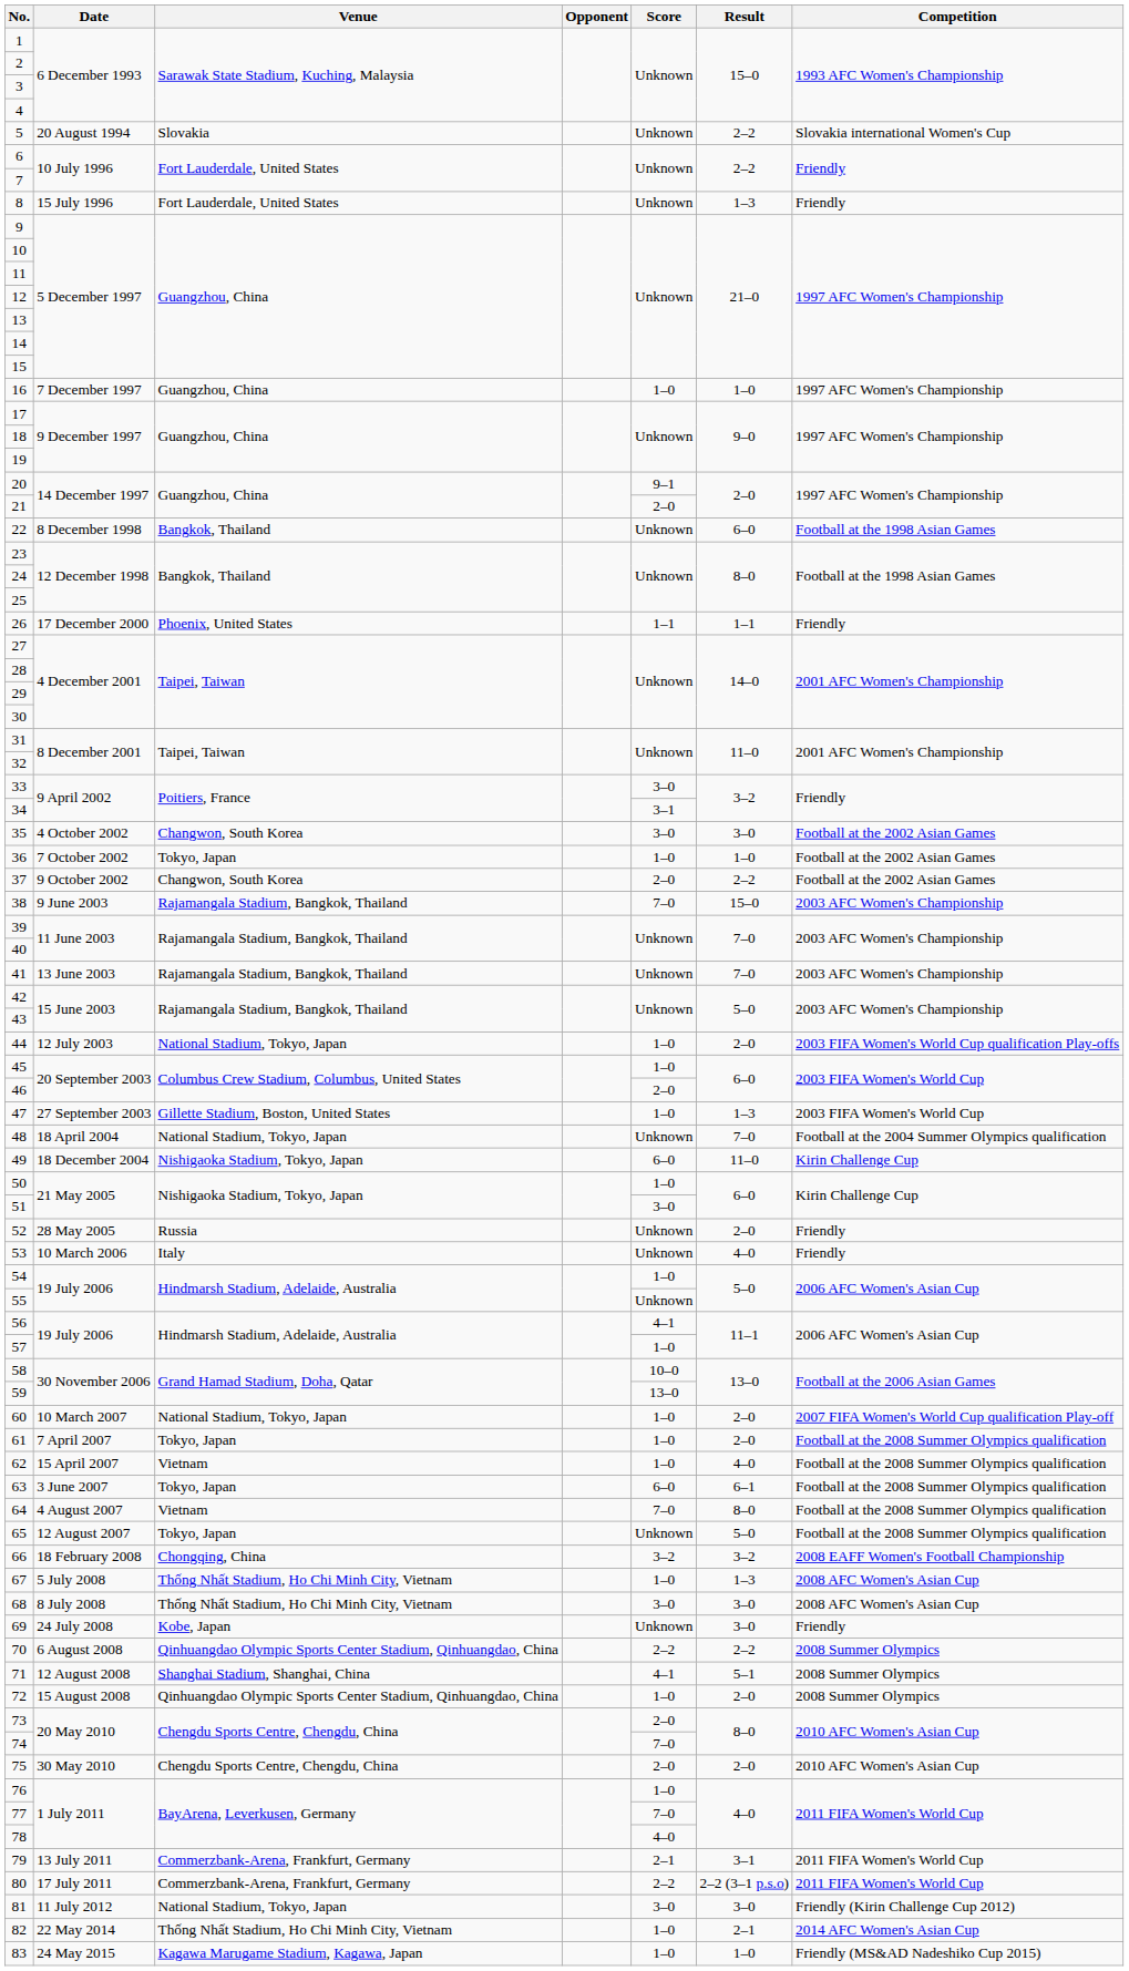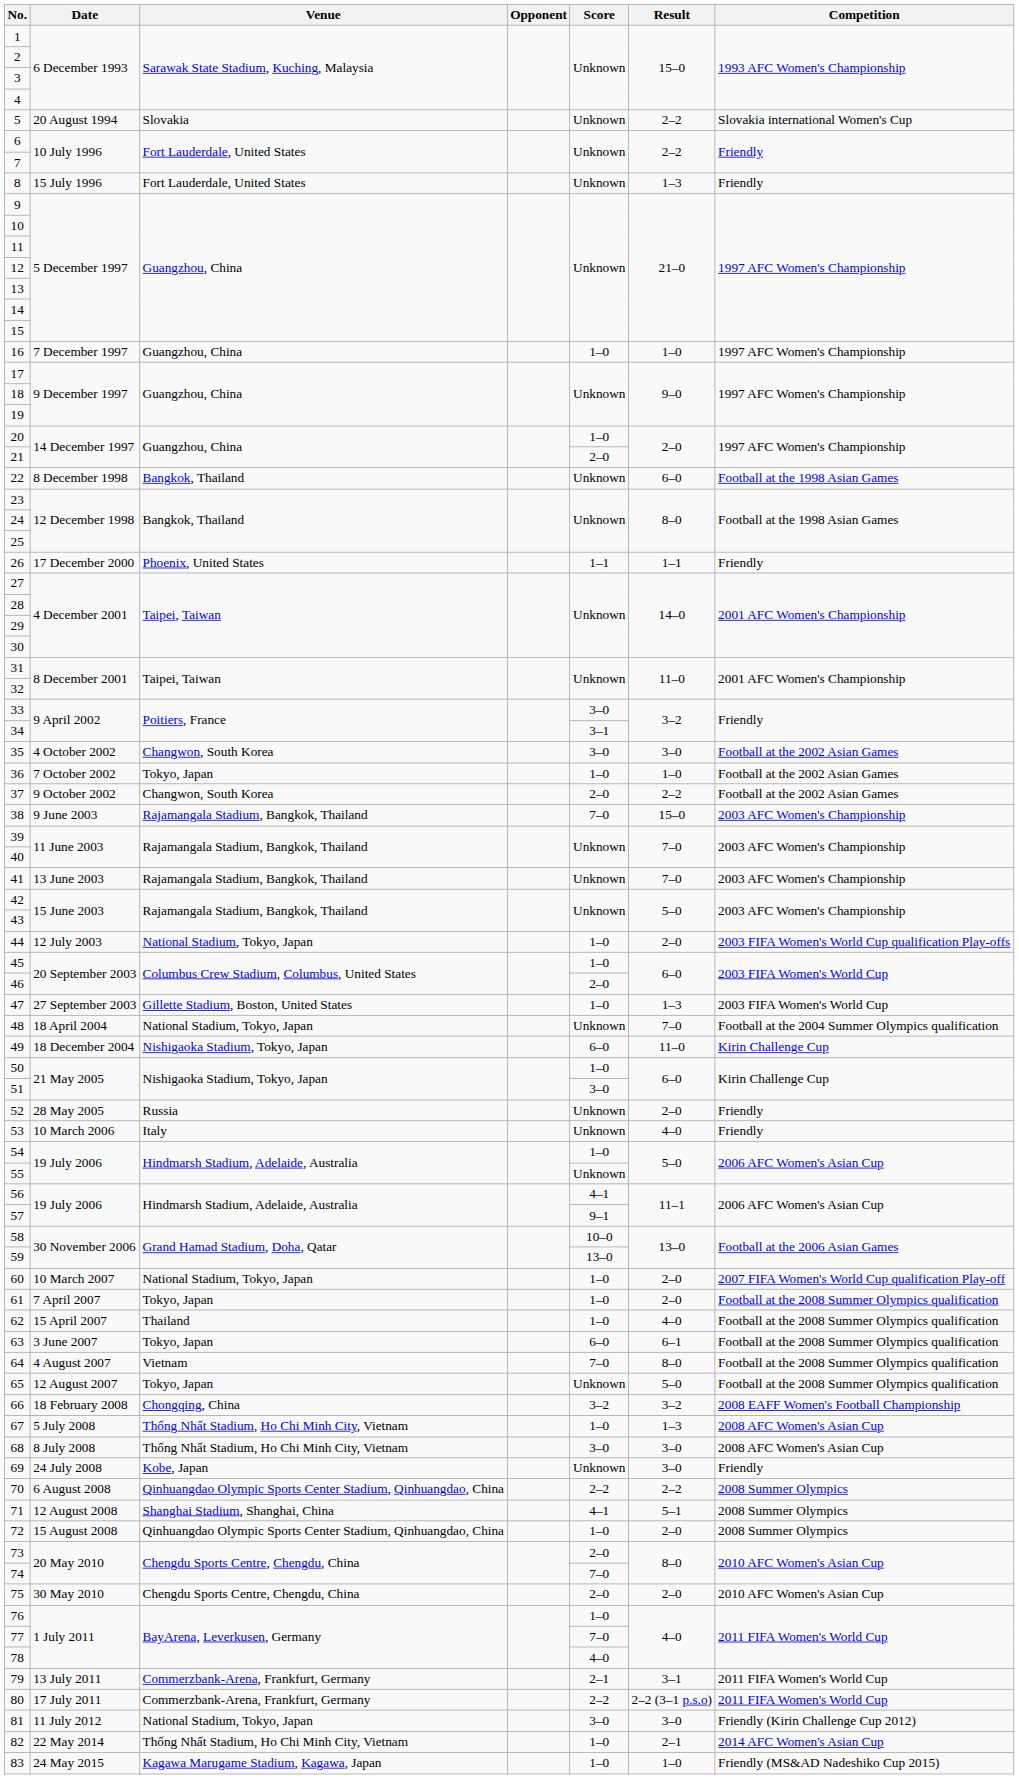 <table class="wikitable sortable">
 <tr>
 <th scope="col">No.</th>
 <th scope="col">Date</th>
 <th scope="col">Venue</th>
 <th scope="col">Opponent</th>
 <th scope="col">Score</th>
 <th scope="col">Result</th>
 <th scope="col">Competition</th>
 </tr>
 <tr>
 <td align="center">1</td>
 <td rowspan="4">6 December 1993</td>
 <td rowspan="4"><a href='#'>Sarawak State Stadium</a>, <a href='#'>Kuching</a>, Malaysia</td>
 <td rowspan="4"></td>
 <td rowspan="4">Unknown</td>
 <td rowspan="4" style="text-align:center">15–0</td>
 <td rowspan="4"><a href='#'>1993 AFC Women's Championship</a></td>
 </tr>
 <tr>
 <td align="center">2</td>
 </tr>
 <tr>
 <td align="center">3</td>
 </tr>
 <tr>
 <td align="center">4</td>
 </tr>
 <tr>
 <td align="center">5</td>
 <td>20 August 1994</td>
 <td>Slovakia</td>
 <td></td>
 <td>Unknown</td>
 <td align="center">2–2</td>
 <td>Slovakia international Women's Cup</td>
 </tr>
 <tr>
 <td align="center">6</td>
 <td rowspan="2">10 July 1996</td>
 <td rowspan="2"><a href='#'>Fort Lauderdale</a>, United States</td>
 <td rowspan="2"></td>
 <td rowspan="2">Unknown</td>
 <td rowspan="2" style="text-align:center">2–2</td>
 <td rowspan="2"><a href='#'>Friendly</a></td>
 </tr>
 <tr>
 <td align="center">7</td>
 </tr>
 <tr>
 <td align="center">8</td>
 <td>15 July 1996</td>
 <td>Fort Lauderdale, United States</td>
 <td></td>
 <td>Unknown</td>
 <td align="center">1–3</td>
 <td>Friendly</td>
 </tr>
 <tr>
 <td align="center">9</td>
 <td rowspan="7">5 December 1997</td>
 <td rowspan="7"><a href='#'>Guangzhou</a>, China</td>
 <td rowspan="7"></td>
 <td rowspan="7">Unknown</td>
 <td rowspan="7" style="text-align:center">21–0</td>
 <td rowspan="7"><a href='#'>1997 AFC Women's Championship</a></td>
 </tr>
 <tr>
 <td align="center">10</td>
 </tr>
 <tr>
 <td align="center">11</td>
 </tr>
 <tr>
 <td align="center">12</td>
 </tr>
 <tr>
 <td align="center">13</td>
 </tr>
 <tr>
 <td align="center">14</td>
 </tr>
 <tr>
 <td align="center">15</td>
 </tr>
 <tr>
 <td align="center">16</td>
 <td>7 December 1997</td>
 <td>Guangzhou, China</td>
 <td></td>
 <td align="center">1–0</td>
 <td align="center">1–0</td>
 <td>1997 AFC Women's Championship</td>
 </tr>
 <tr>
 <td align="center">17</td>
 <td rowspan="3">9 December 1997</td>
 <td rowspan="3">Guangzhou, China</td>
 <td rowspan="3"></td>
 <td rowspan="3">Unknown</td>
 <td rowspan="3" style="text-align:center">9–0</td>
 <td rowspan="3">1997 AFC Women's Championship</td>
 </tr>
 <tr>
 <td align="center">18</td>
 </tr>
 <tr>
 <td align="center">19</td>
 </tr>
 <tr>
 <td align="center">20</td>
 <td rowspan="2">14 December 1997</td>
 <td rowspan="2">Guangzhou, China</td>
 <td rowspan="2"></td>
-<td align="center">9–1</td>
+<td align="center">1–0</td>
 <td rowspan="2" style="text-align:center">2–0</td>
 <td rowspan="2">1997 AFC Women's Championship</td>
 </tr>
 <tr>
 <td align="center">21</td>
 <td align="center">2–0</td>
 </tr>
 <tr>
 <td align="center">22</td>
 <td>8 December 1998</td>
 <td><a href='#'>Bangkok</a>, Thailand</td>
 <td></td>
 <td>Unknown</td>
 <td align="center">6–0</td>
 <td><a href='#'>Football at the 1998 Asian Games</a></td>
 </tr>
 <tr>
 <td align="center">23</td>
 <td rowspan="3">12 December 1998</td>
 <td rowspan="3">Bangkok, Thailand</td>
 <td rowspan="3"></td>
 <td rowspan="3">Unknown</td>
 <td rowspan="3" style="text-align:center">8–0</td>
 <td rowspan="3">Football at the 1998 Asian Games</td>
 </tr>
 <tr>
 <td align="center">24</td>
 </tr>
 <tr>
 <td align="center">25</td>
 </tr>
 <tr>
 <td align="center">26</td>
 <td>17 December 2000</td>
 <td><a href='#'>Phoenix</a>, United States</td>
 <td></td>
 <td align="center">1–1</td>
 <td align="center">1–1</td>
 <td>Friendly</td>
 </tr>
 <tr>
 <td align="center">27</td>
 <td rowspan="4">4 December 2001</td>
 <td rowspan="4"><a href='#'>Taipei</a>, <a href='#'>Taiwan</a></td>
 <td rowspan="4"></td>
 <td rowspan="4">Unknown</td>
 <td rowspan="4" style="text-align:center">14–0</td>
 <td rowspan="4"><a href='#'>2001 AFC Women's Championship</a></td>
 </tr>
 <tr>
 <td align="center">28</td>
 </tr>
 <tr>
 <td align="center">29</td>
 </tr>
 <tr>
 <td align="center">30</td>
 </tr>
 <tr>
 <td align="center">31</td>
 <td rowspan="2">8 December 2001</td>
 <td rowspan="2">Taipei, Taiwan</td>
 <td rowspan="2"></td>
 <td rowspan="2">Unknown</td>
 <td rowspan="2" style="text-align:center">11–0</td>
 <td rowspan="2">2001 AFC Women's Championship</td>
 </tr>
 <tr>
 <td align="center">32</td>
 </tr>
 <tr>
 <td align="center">33</td>
 <td rowspan="2">9 April 2002</td>
 <td rowspan="2"><a href='#'>Poitiers</a>, France</td>
 <td rowspan="2"></td>
 <td align="center">3–0</td>
 <td rowspan="2" style="text-align:center">3–2</td>
 <td rowspan="2">Friendly</td>
 </tr>
 <tr>
 <td align="center">34</td>
 <td align="center">3–1</td>
 </tr>
 <tr>
 <td align="center">35</td>
 <td>4 October 2002</td>
 <td><a href='#'>Changwon</a>, South Korea</td>
 <td></td>
 <td align="center">3–0</td>
 <td align="center">3–0</td>
 <td><a href='#'>Football at the 2002 Asian Games</a></td>
 </tr>
 <tr>
 <td align="center">36</td>
 <td>7 October 2002</td>
 <td>Tokyo, Japan</td>
 <td></td>
 <td align="center">1–0</td>
 <td align="center">1–0</td>
 <td>Football at the 2002 Asian Games</td>
 </tr>
 <tr>
 <td align="center">37</td>
 <td>9 October 2002</td>
 <td>Changwon, South Korea</td>
 <td></td>
 <td align="center">2–0</td>
 <td align="center">2–2</td>
 <td>Football at the 2002 Asian Games</td>
 </tr>
 <tr>
 <td align="center">38</td>
 <td>9 June 2003</td>
 <td><a href='#'>Rajamangala Stadium</a>, Bangkok, Thailand</td>
 <td></td>
 <td align="center">7–0</td>
 <td align="center">15–0</td>
 <td><a href='#'>2003 AFC Women's Championship</a></td>
 </tr>
 <tr>
 <td align="center">39</td>
 <td rowspan="2">11 June 2003</td>
 <td rowspan="2">Rajamangala Stadium, Bangkok, Thailand</td>
 <td rowspan="2"></td>
 <td rowspan="2">Unknown</td>
 <td rowspan="2" style="text-align:center">7–0</td>
 <td rowspan="2">2003 AFC Women's Championship</td>
 </tr>
 <tr>
 <td align="center">40</td>
 </tr>
 <tr>
 <td align="center">41</td>
 <td>13 June 2003</td>
 <td>Rajamangala Stadium, Bangkok, Thailand</td>
 <td></td>
 <td>Unknown</td>
 <td align="center">7–0</td>
 <td>2003 AFC Women's Championship</td>
 </tr>
 <tr>
 <td align="center">42</td>
 <td rowspan="2">15 June 2003</td>
 <td rowspan="2">Rajamangala Stadium, Bangkok, Thailand</td>
 <td rowspan="2"></td>
 <td rowspan="2">Unknown</td>
 <td rowspan="2" style="text-align:center">5–0</td>
 <td rowspan="2">2003 AFC Women's Championship</td>
 </tr>
 <tr>
 <td align="center">43</td>
 </tr>
 <tr>
 <td align="center">44</td>
 <td>12 July 2003</td>
 <td><a href='#'>National Stadium</a>, Tokyo, Japan</td>
 <td></td>
 <td align="center">1–0</td>
 <td align="center">2–0</td>
 <td><a href='#'>2003 FIFA Women's World Cup qualification Play-offs</a></td>
 </tr>
 <tr>
 <td align="center">45</td>
 <td rowspan="2">20 September 2003</td>
 <td rowspan="2"><a href='#'>Columbus Crew Stadium</a>, <a href='#'>Columbus</a>, United States</td>
 <td rowspan="2"></td>
 <td align="center">1–0</td>
 <td rowspan="2" style="text-align:center">6–0</td>
 <td rowspan="2"><a href='#'>2003 FIFA Women's World Cup</a></td>
 </tr>
 <tr>
 <td align="center">46</td>
 <td align="center">2–0</td>
 </tr>
 <tr>
 <td align="center">47</td>
 <td>27 September 2003</td>
 <td><a href='#'>Gillette Stadium</a>, Boston, United States</td>
 <td></td>
 <td align="center">1–0</td>
 <td align="center">1–3</td>
 <td>2003 FIFA Women's World Cup</td>
 </tr>
 <tr>
 <td align="center">48</td>
 <td>18 April 2004</td>
 <td>National Stadium, Tokyo, Japan</td>
 <td></td>
 <td>Unknown</td>
 <td align="center">7–0</td>
 <td>Football at the 2004 Summer Olympics qualification</td>
 </tr>
 <tr>
 <td align="center">49</td>
 <td>18 December 2004</td>
 <td><a href='#'>Nishigaoka Stadium</a>, Tokyo, Japan</td>
 <td></td>
 <td align="center">6–0</td>
 <td align="center">11–0</td>
 <td><a href='#'>Kirin Challenge Cup</a></td>
 </tr>
 <tr>
 <td align="center">50</td>
 <td rowspan="2">21 May 2005</td>
 <td rowspan="2">Nishigaoka Stadium, Tokyo, Japan</td>
 <td rowspan="2"></td>
 <td align="center">1–0</td>
 <td rowspan="2" style="text-align:center">6–0</td>
 <td rowspan="2">Kirin Challenge Cup</td>
 </tr>
 <tr>
 <td align="center">51</td>
 <td align="center">3–0</td>
 </tr>
 <tr>
 <td align="center">52</td>
 <td>28 May 2005</td>
 <td>Russia</td>
 <td></td>
 <td>Unknown</td>
 <td align="center">2–0</td>
 <td>Friendly</td>
 </tr>
 <tr>
 <td align="center">53</td>
 <td>10 March 2006</td>
 <td>Italy</td>
 <td></td>
 <td>Unknown</td>
 <td align="center">4–0</td>
 <td>Friendly</td>
 </tr>
 <tr>
 <td align="center">54</td>
 <td rowspan="2">19 July 2006</td>
 <td rowspan="2"><a href='#'>Hindmarsh Stadium</a>, <a href='#'>Adelaide</a>, Australia</td>
 <td rowspan="2"></td>
 <td align="center">1–0</td>
 <td rowspan="2" style="text-align:center">5–0</td>
 <td rowspan="2"><a href='#'>2006 AFC Women's Asian Cup</a></td>
 </tr>
 <tr>
 <td align="center">55</td>
 <td>Unknown</td>
 </tr>
 <tr>
 <td align="center">56</td>
 <td rowspan="2">19 July 2006</td>
 <td rowspan="2">Hindmarsh Stadium, Adelaide, Australia</td>
 <td rowspan="2"></td>
 <td align="center">4–1</td>
 <td rowspan="2" style="text-align:center">11–1</td>
 <td rowspan="2">2006 AFC Women's Asian Cup</td>
 </tr>
 <tr>
 <td align="center">57</td>
-<td align="center">1–0</td>
+<td align="center">9–1</td>
 </tr>
 <tr>
 <td align="center">58</td>
 <td rowspan="2">30 November 2006</td>
 <td rowspan="2"><a href='#'>Grand Hamad Stadium</a>, <a href='#'>Doha</a>, Qatar</td>
 <td rowspan="2"></td>
 <td align="center">10–0</td>
 <td rowspan="2" style="text-align:center">13–0</td>
 <td rowspan="2"><a href='#'>Football at the 2006 Asian Games</a></td>
 </tr>
 <tr>
 <td align="center">59</td>
 <td align="center">13–0</td>
 </tr>
 <tr>
 <td align="center">60</td>
 <td>10 March 2007</td>
 <td>National Stadium, Tokyo, Japan</td>
 <td></td>
 <td align="center">1–0</td>
 <td align="center">2–0</td>
 <td><a href='#'>2007 FIFA Women's World Cup qualification Play-off</a></td>
 </tr>
 <tr>
 <td align="center">61</td>
 <td>7 April 2007</td>
 <td>Tokyo, Japan</td>
 <td></td>
 <td align="center">1–0</td>
 <td align="center">2–0</td>
 <td><a href='#'>Football at the 2008 Summer Olympics qualification</a></td>
 </tr>
 <tr>
 <td align="center">62</td>
 <td>15 April 2007</td>
-<td>Vietnam</td>
+<td>Thailand</td>
 <td></td>
 <td align="center">1–0</td>
 <td align="center">4–0</td>
 <td>Football at the 2008 Summer Olympics qualification</td>
 </tr>
 <tr>
 <td align="center">63</td>
 <td>3 June 2007</td>
 <td>Tokyo, Japan</td>
 <td></td>
 <td align="center">6–0</td>
 <td align="center">6–1</td>
 <td>Football at the 2008 Summer Olympics qualification</td>
 </tr>
 <tr>
 <td align="center">64</td>
 <td>4 August 2007</td>
 <td>Vietnam</td>
 <td></td>
 <td align="center">7–0</td>
 <td align="center">8–0</td>
 <td>Football at the 2008 Summer Olympics qualification</td>
 </tr>
 <tr>
 <td align="center">65</td>
 <td>12 August 2007</td>
 <td>Tokyo, Japan</td>
 <td></td>
 <td>Unknown</td>
 <td align="center">5–0</td>
 <td>Football at the 2008 Summer Olympics qualification</td>
 </tr>
 <tr>
 <td align="center">66</td>
 <td>18 February 2008</td>
 <td><a href='#'>Chongqing</a>, China</td>
 <td></td>
 <td align="center">3–2</td>
 <td align="center">3–2</td>
 <td><a href='#'>2008 EAFF Women's Football Championship</a></td>
 </tr>
 <tr>
 <td align="center">67</td>
 <td>5 July 2008</td>
 <td><a href='#'>Thống Nhất Stadium</a>, <a href='#'>Ho Chi Minh City</a>, Vietnam</td>
 <td></td>
 <td align="center">1–0</td>
 <td align="center">1–3</td>
 <td><a href='#'>2008 AFC Women's Asian Cup</a></td>
 </tr>
 <tr>
 <td align="center">68</td>
 <td>8 July 2008</td>
 <td>Thống Nhất Stadium, Ho Chi Minh City, Vietnam</td>
 <td></td>
 <td align="center">3–0</td>
 <td align="center">3–0</td>
 <td>2008 AFC Women's Asian Cup</td>
 </tr>
 <tr>
 <td align="center">69</td>
 <td>24 July 2008</td>
 <td><a href='#'>Kobe</a>, Japan</td>
 <td></td>
 <td>Unknown</td>
 <td align="center">3–0</td>
 <td>Friendly</td>
 </tr>
 <tr>
 <td align="center">70</td>
 <td>6 August 2008</td>
 <td><a href='#'>Qinhuangdao Olympic Sports Center Stadium</a>, <a href='#'>Qinhuangdao</a>, China</td>
 <td></td>
 <td align="center">2–2</td>
 <td align="center">2–2</td>
 <td><a href='#'>2008 Summer Olympics</a></td>
 </tr>
 <tr>
 <td align="center">71</td>
 <td>12 August 2008</td>
 <td><a href='#'>Shanghai Stadium</a>, Shanghai, China</td>
 <td></td>
 <td align="center">4–1</td>
 <td align="center">5–1</td>
 <td>2008 Summer Olympics</td>
 </tr>
 <tr>
 <td align="center">72</td>
 <td>15 August 2008</td>
 <td>Qinhuangdao Olympic Sports Center Stadium, Qinhuangdao, China</td>
 <td></td>
 <td align="center">1–0</td>
 <td align="center">2–0</td>
 <td>2008 Summer Olympics</td>
 </tr>
 <tr>
 <td align="center">73</td>
 <td rowspan="2">20 May 2010</td>
 <td rowspan="2"><a href='#'>Chengdu Sports Centre</a>, <a href='#'>Chengdu</a>, China</td>
 <td rowspan="2"></td>
 <td align="center">2–0</td>
 <td rowspan="2" style="text-align:center">8–0</td>
 <td rowspan="2"><a href='#'>2010 AFC Women's Asian Cup</a></td>
 </tr>
 <tr>
 <td align="center">74</td>
 <td align="center">7–0</td>
 </tr>
 <tr>
 <td align="center">75</td>
 <td>30 May 2010</td>
 <td>Chengdu Sports Centre, Chengdu, China</td>
 <td></td>
 <td align="center">2–0</td>
 <td align="center">2–0</td>
 <td>2010 AFC Women's Asian Cup</td>
 </tr>
 <tr>
 <td align="center">76</td>
 <td rowspan="3">1 July 2011</td>
 <td rowspan="3"><a href='#'>BayArena</a>, <a href='#'>Leverkusen</a>, Germany</td>
 <td rowspan="3"></td>
 <td align="center">1–0</td>
 <td rowspan="3" style="text-align:center">4–0</td>
 <td rowspan="3"><a href='#'>2011 FIFA Women's World Cup</a></td>
 </tr>
 <tr>
 <td align="center">77</td>
 <td align="center">7–0</td>
 </tr>
 <tr>
 <td align="center">78</td>
 <td align="center">4–0</td>
 </tr>
 <tr>
 <td align="center">79</td>
 <td>13 July 2011</td>
 <td><a href='#'>Commerzbank-Arena</a>, Frankfurt, Germany</td>
 <td></td>
 <td align="center">2–1</td>
 <td align="center">3–1</td>
 <td>2011 FIFA Women's World Cup</td>
 </tr>
 <tr>
 <td align="center">80</td>
 <td>17 July 2011</td>
 <td>Commerzbank-Arena, Frankfurt, Germany</td>
 <td></td>
 <td align="center">2–2</td>
 <td align="center">2–2 (3–1 <a href='#'>p.s.o</a>)</td>
 <td><a href='#'>2011 FIFA Women's World Cup</a></td>
 </tr>
 <tr>
 <td align="center">81</td>
 <td>11 July 2012</td>
 <td>National Stadium, Tokyo, Japan</td>
 <td></td>
 <td align="center">3–0</td>
 <td align="center">3–0</td>
 <td>Friendly (Kirin Challenge Cup 2012)</td>
 </tr>
 <tr>
 <td align="center">82</td>
 <td>22 May 2014</td>
 <td>Thống Nhất Stadium, Ho Chi Minh City, Vietnam</td>
 <td></td>
 <td align="center">1–0</td>
 <td align="center">2–1</td>
 <td><a href='#'>2014 AFC Women's Asian Cup</a></td>
 </tr>
 <tr>
 <td align="center">83</td>
 <td>24 May 2015</td>
 <td><a href='#'>Kagawa Marugame Stadium</a>, <a href='#'>Kagawa</a>, Japan</td>
 <td></td>
 <td align="center">1–0</td>
 <td align="center">1–0</td>
 <td>Friendly (MS&AD Nadeshiko Cup 2015)</td>
 </tr>
 </table>
